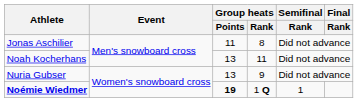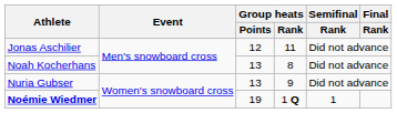 <table class="wikitable" style="font-size:90%">
 <tr>
 <th rowspan=2>Athlete</th>
 <th rowspan=2>Event</th>
 <th colspan=2>Group heats</th>
 <th>Semifinal</th>
 <th>Final</th>
 </tr>
 <tr style="font-size:95%">
 <th>Points</th>
 <th>Rank</th>
 <th>Rank</th>
 <th>Rank</th>
 </tr>
 <tr align=center>
 <td align=left><a href='#'>Jonas Aschilier</a></td>
 <td align=left rowspan=2><a href='#'>Men's snowboard cross</a></td>
+<td>12</td>
 <td>11</td>
-<td>8</td>
 <td colspan=2>Did not advance</td>
 </tr>
 <tr align=center>
 <td align=left><a href='#'>Noah Kocherhans</a></td>
 <td>13</td>
-<td>11</td>
+<td>8</td>
 <td colspan=2>Did not advance</td>
 </tr>
 <tr align=center>
 <td align=left><a href='#'>Nuria Gubser</a></td>
 <td align=left rowspan=2><a href='#'>Women's snowboard cross</a></td>
 <td>13</td>
 <td>9</td>
 <td colspan=2>Did not advance</td>
 </tr>
 <tr align=center>
 <td align=left><strong><a href='#'>Noémie Wiedmer</a></strong></td>
-<td><strong>19</strong></td>
+<td>19</td>
 <td>1 <strong>Q</strong></td>
 <td>1 <strong></strong></td>
 <td></td>
 </tr>
 </table>
